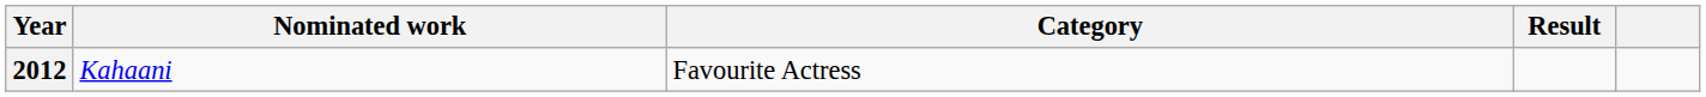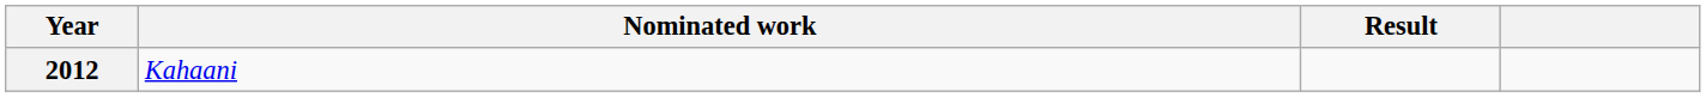 <table class="wikitable plainrowheaders" style="width:80%;">
 <tr>
 <th scope="col" style="width:4%;">Year</th>
 <th scope="col" style="width:35%;">Nominated work</th>
-<th scope="col" style="width:50%;">Category</th>
 <th scope="col" style="width:6%;">Result</th>
 <th scope="col" style="width:6%;"></th>
 </tr>
 <tr>
 <th scope="row">2012</th>
 <td><em><a href='#'>Kahaani</a></em></td>
-<td>Favourite Actress</td>
 <td></td>
 <td style="text-align:center;"></td>
 </tr>
 </table>
